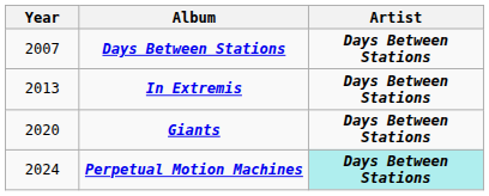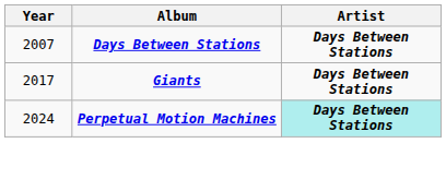 <table class="wikitable">
 <tr>
 <th width="60">Year</th>
 <th width="200">Album</th>
 <th width="150">Artist</th>
 </tr>
 <tr>
 <td align="center">2007</td>
 <td align="center"><strong><em><a href='#'>Days Between Stations</a></em></strong></td>
 <td align="center"><strong><em>Days Between Stations</em></strong></td>
 </tr>
 <tr>
-<td align="center">2013</td>
-<td align="center"><strong><em><a href='#'>In Extremis</a></em></strong></td>
-<td align="center"><strong><em>Days Between Stations</em></strong></td>
-</tr>
-<tr>
-<td align="center">2020</td>
+<td align="center">2017</td>
 <td align="center"><strong><em><a href='#'>Giants</a></em></strong></td>
 <td align="center"><strong><em>Days Between Stations</em></strong></td>
 </tr>
 <tr>
 <td align="center">2024</td>
 <td align="center"><strong><em><a href='#'>Perpetual Motion Machines</a></em></strong></td>
 <td align="center" style="background: paleturquoise;"><strong><em>Days Between Stations</em></strong></td>
 </tr>
 </table>
